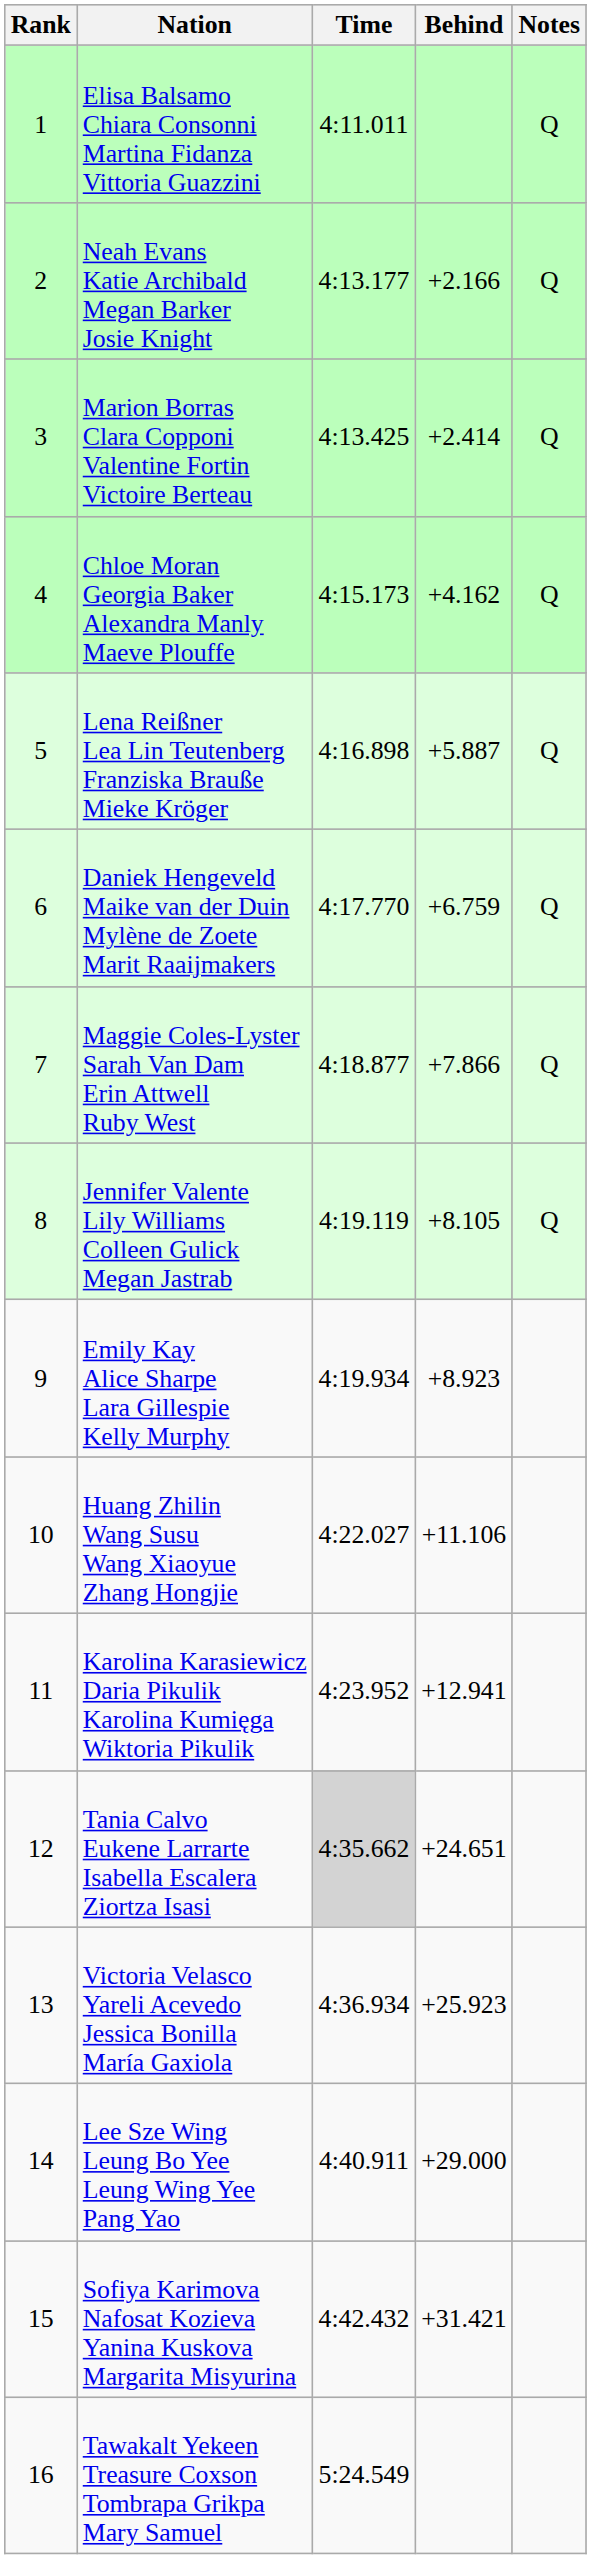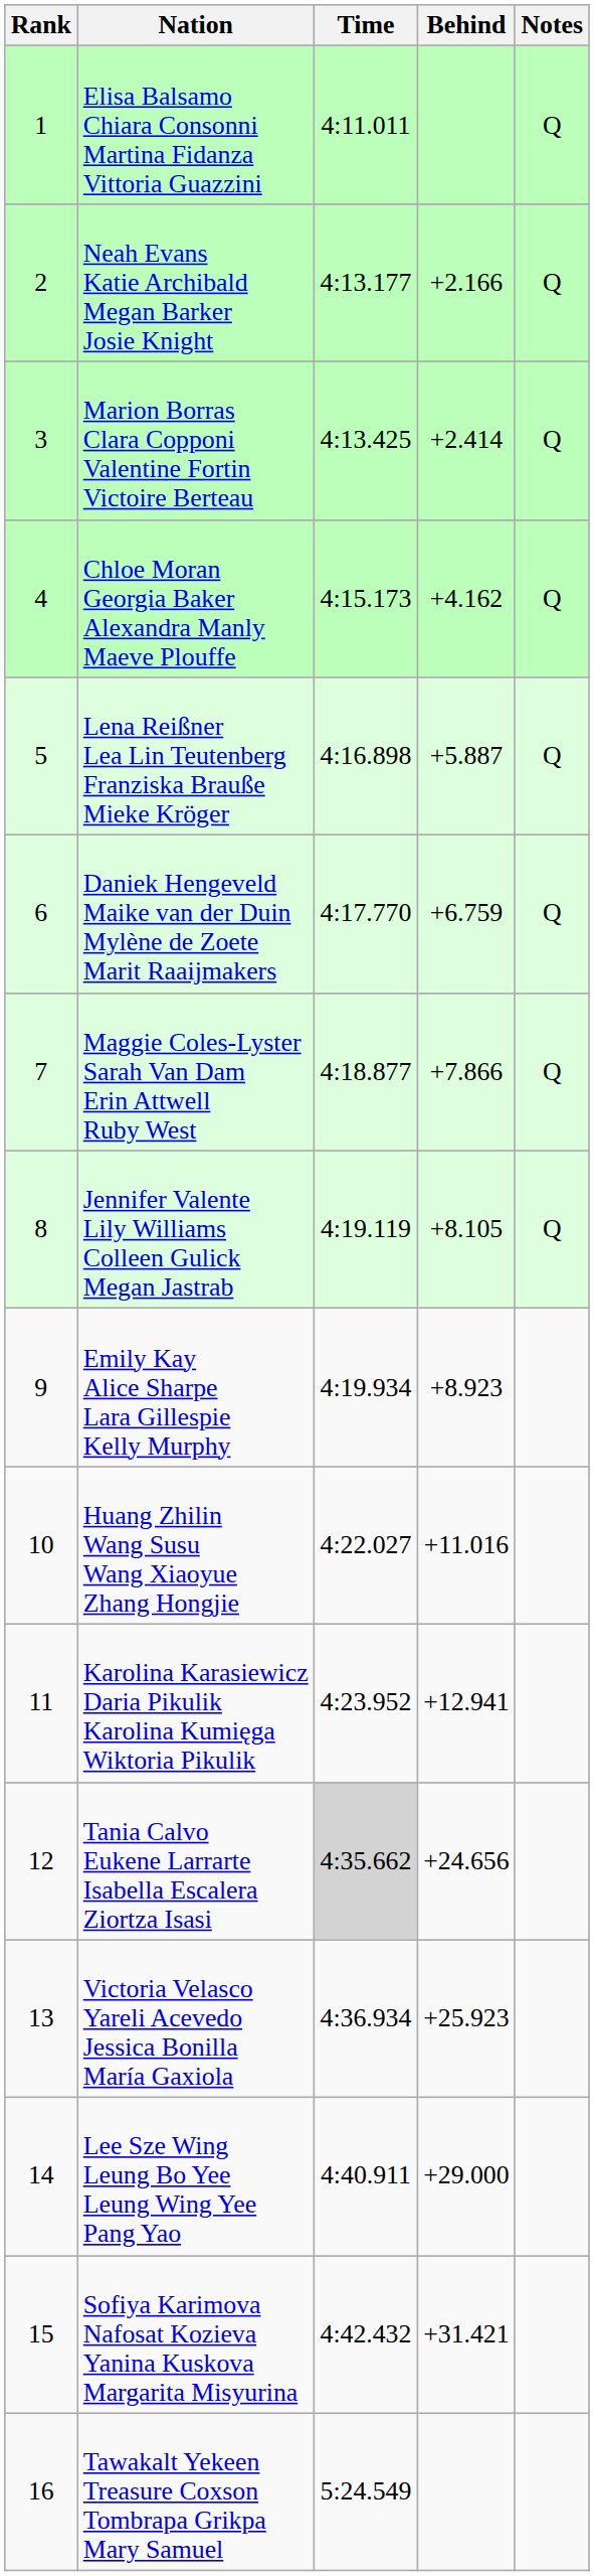 <table class="wikitable sortable" style="text-align:center">
 <tr>
 <th>Rank</th>
 <th>Nation</th>
 <th>Time</th>
 <th>Behind</th>
 <th>Notes</th>
 </tr>
 <tr bgcolor=bbffbb>
 <td>1</td>
 <td align=left><br><a href='#'>Elisa Balsamo</a><br><a href='#'>Chiara Consonni</a><br><a href='#'>Martina Fidanza</a><br><a href='#'>Vittoria Guazzini</a></td>
 <td>4:11.011</td>
 <td></td>
 <td>Q</td>
 </tr>
 <tr bgcolor=bbffbb>
 <td>2</td>
 <td align=left><br><a href='#'>Neah Evans</a><br><a href='#'>Katie Archibald</a><br><a href='#'>Megan Barker</a><br><a href='#'>Josie Knight</a></td>
 <td>4:13.177</td>
 <td>+2.166</td>
 <td>Q</td>
 </tr>
 <tr bgcolor=bbffbb>
 <td>3</td>
 <td align=left><br><a href='#'>Marion Borras</a><br><a href='#'>Clara Copponi</a><br><a href='#'>Valentine Fortin</a><br><a href='#'>Victoire Berteau</a></td>
 <td>4:13.425</td>
 <td>+2.414</td>
 <td>Q</td>
 </tr>
 <tr bgcolor=bbffbb>
 <td>4</td>
 <td align=left><br><a href='#'>Chloe Moran</a><br><a href='#'>Georgia Baker</a><br><a href='#'>Alexandra Manly</a><br><a href='#'>Maeve Plouffe</a></td>
 <td>4:15.173</td>
 <td>+4.162</td>
 <td>Q</td>
 </tr>
 <tr bgcolor=ddffdd>
 <td>5</td>
 <td align=left><br><a href='#'>Lena Reißner</a><br><a href='#'>Lea Lin Teutenberg</a><br><a href='#'>Franziska Brauße</a><br><a href='#'>Mieke Kröger</a></td>
 <td>4:16.898</td>
 <td>+5.887</td>
 <td>Q</td>
 </tr>
 <tr bgcolor=ddffdd>
 <td>6</td>
 <td align=left><br><a href='#'>Daniek Hengeveld</a><br><a href='#'>Maike van der Duin</a><br><a href='#'>Mylène de Zoete</a><br><a href='#'>Marit Raaijmakers</a></td>
 <td>4:17.770</td>
 <td>+6.759</td>
 <td>Q</td>
 </tr>
 <tr bgcolor=ddffdd>
 <td>7</td>
 <td align=left><br><a href='#'>Maggie Coles-Lyster</a><br><a href='#'>Sarah Van Dam</a><br><a href='#'>Erin Attwell</a><br><a href='#'>Ruby West</a></td>
 <td>4:18.877</td>
 <td>+7.866</td>
 <td>Q</td>
 </tr>
 <tr bgcolor=ddffdd>
 <td>8</td>
 <td align=left><br><a href='#'>Jennifer Valente</a><br><a href='#'>Lily Williams</a><br><a href='#'>Colleen Gulick</a><br><a href='#'>Megan Jastrab</a></td>
 <td>4:19.119</td>
 <td>+8.105</td>
 <td>Q</td>
 </tr>
 <tr>
 <td>9</td>
 <td align=left><br><a href='#'>Emily Kay</a><br><a href='#'>Alice Sharpe</a><br><a href='#'>Lara Gillespie</a><br><a href='#'>Kelly Murphy</a></td>
 <td>4:19.934</td>
 <td>+8.923</td>
 <td></td>
 </tr>
 <tr>
 <td>10</td>
 <td align=left><br><a href='#'>Huang Zhilin</a><br><a href='#'>Wang Susu</a><br><a href='#'>Wang Xiaoyue</a><br><a href='#'>Zhang Hongjie</a></td>
 <td>4:22.027</td>
-<td>+11.106</td>
+<td>+11.016</td>
 <td></td>
 </tr>
 <tr>
 <td>11</td>
 <td align=left><br><a href='#'>Karolina Karasiewicz</a><br><a href='#'>Daria Pikulik</a><br><a href='#'>Karolina Kumięga</a><br><a href='#'>Wiktoria Pikulik</a></td>
 <td>4:23.952</td>
 <td>+12.941</td>
 <td></td>
 </tr>
 <tr>
 <td>12</td>
 <td align=left><br><a href='#'>Tania Calvo</a><br><a href='#'>Eukene Larrarte</a><br><a href='#'>Isabella Escalera</a><br><a href='#'>Ziortza Isasi</a></td>
 <td style="background: lightgrey;">4:35.662</td>
-<td>+24.651</td>
+<td>+24.656</td>
 <td></td>
 </tr>
 <tr>
 <td>13</td>
 <td align=left><br><a href='#'>Victoria Velasco</a><br><a href='#'>Yareli Acevedo</a><br><a href='#'>Jessica Bonilla</a><br><a href='#'>María Gaxiola</a></td>
 <td>4:36.934</td>
 <td>+25.923</td>
 <td></td>
 </tr>
 <tr>
 <td>14</td>
 <td align=left><br><a href='#'>Lee Sze Wing</a><br><a href='#'>Leung Bo Yee</a><br><a href='#'>Leung Wing Yee</a><br><a href='#'>Pang Yao</a></td>
 <td>4:40.911</td>
 <td>+29.000</td>
 <td></td>
 </tr>
 <tr>
 <td>15</td>
 <td align=left><br><a href='#'>Sofiya Karimova</a><br><a href='#'>Nafosat Kozieva</a><br><a href='#'>Yanina Kuskova</a><br><a href='#'>Margarita Misyurina</a></td>
 <td>4:42.432</td>
 <td>+31.421</td>
 <td></td>
 </tr>
 <tr>
 <td>16</td>
 <td align=left><br><a href='#'>Tawakalt Yekeen</a><br><a href='#'>Treasure Coxson</a><br><a href='#'>Tombrapa Grikpa</a><br><a href='#'>Mary Samuel</a></td>
 <td>5:24.549</td>
 <td></td>
 <td></td>
 </tr>
 </table>
